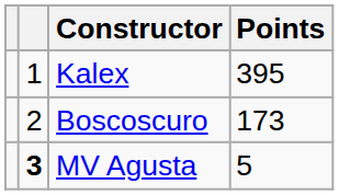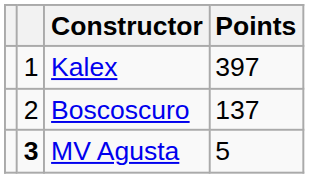 <table class="wikitable" style="font-size: 85%;">
 <tr>
 <th></th>
 <th></th>
 <th>Constructor</th>
 <th>Points</th>
 </tr>
 <tr>
 <td></td>
 <td align=center>1</td>
 <td> <a href='#'>Kalex</a></td>
-<td align=left>395</td>
+<td align=left>397</td>
 </tr>
 <tr>
 <td></td>
 <td align=center>2</td>
 <td> <a href='#'>Boscoscuro</a></td>
-<td align=left>173</td>
+<td align=left>137</td>
 </tr>
 <tr>
 <td></td>
 <td align=center><strong>3</strong></td>
 <td> <a href='#'>MV Agusta</a></td>
 <td align=left>5</td>
 </tr>
 </table>
